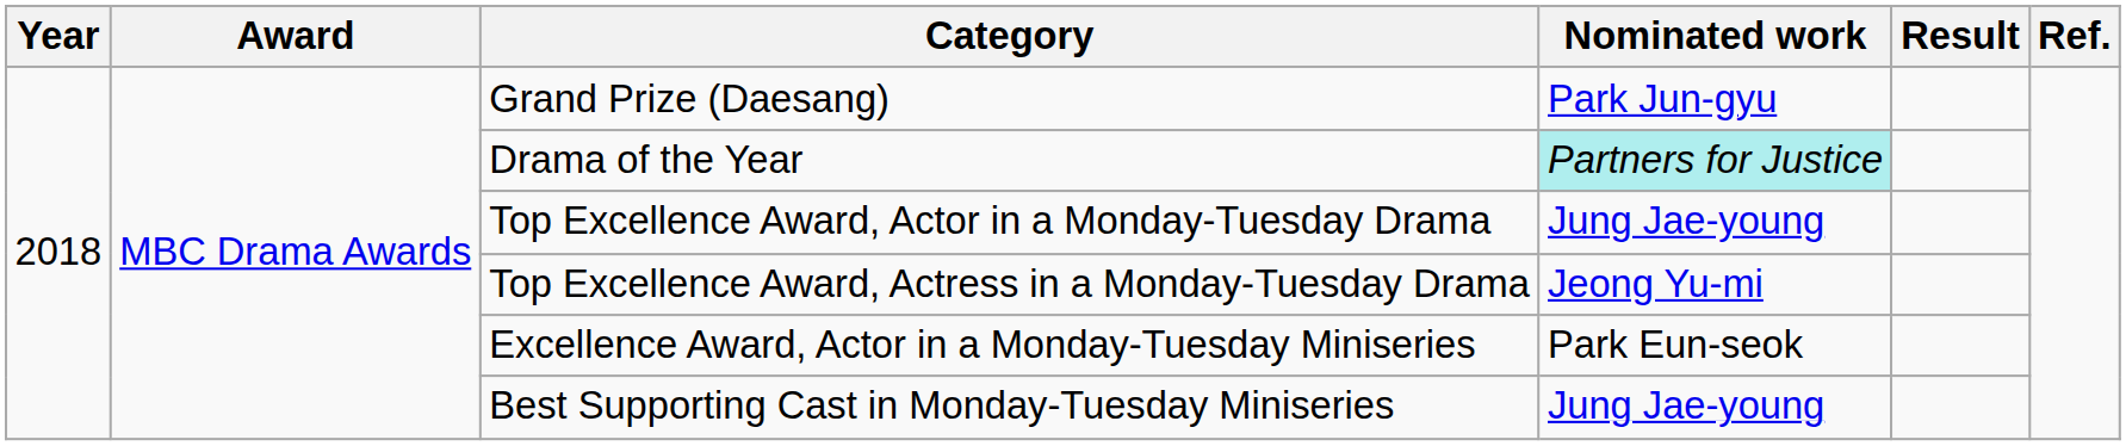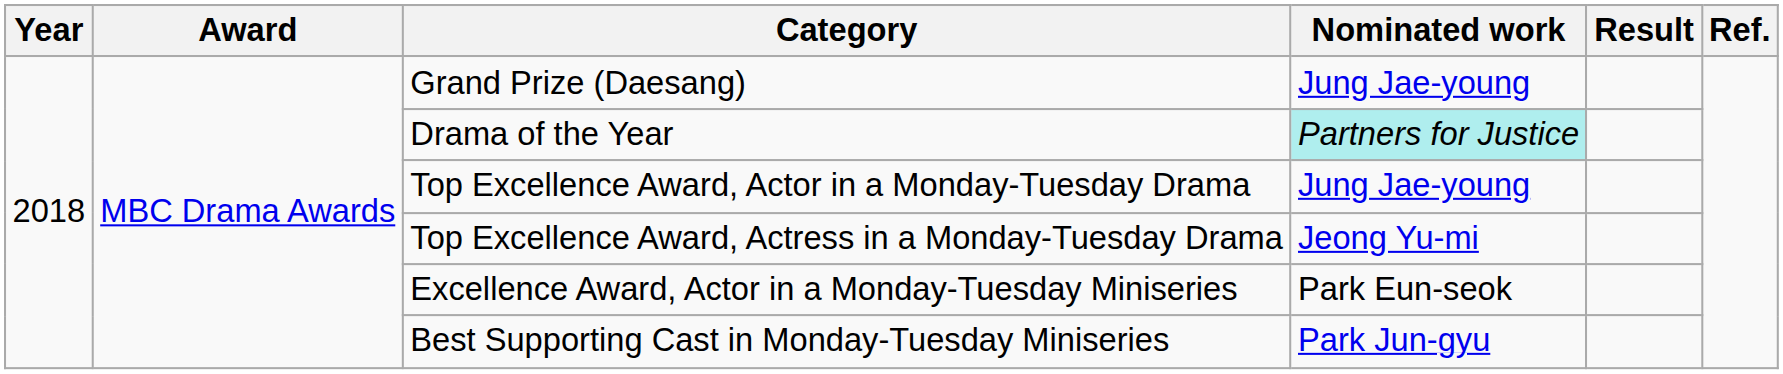 <table class="wikitable">
 <tr>
 <th>Year</th>
 <th>Award</th>
 <th>Category</th>
 <th>Nominated work</th>
 <th>Result</th>
 <th>Ref.</th>
 </tr>
 <tr>
 <td rowspan=6>2018</td>
 <td rowspan=6><a href='#'>MBC Drama Awards</a></td>
 <td>Grand Prize (Daesang)</td>
-<td><a href='#'>Park Jun-gyu</a></td>
+<td><a href='#'>Jung Jae-young</a></td>
 <td></td>
 <td rowspan=6></td>
 </tr>
 <tr>
 <td>Drama of the Year</td>
 <td style="background: paleturquoise;"><em>Partners for Justice</em></td>
 <td></td>
 </tr>
 <tr>
 <td>Top Excellence Award, Actor in a Monday-Tuesday Drama</td>
 <td><a href='#'>Jung Jae-young</a></td>
 <td></td>
 </tr>
 <tr>
 <td>Top Excellence Award, Actress in a Monday-Tuesday Drama</td>
 <td><a href='#'>Jeong Yu-mi</a></td>
 <td></td>
 </tr>
 <tr>
 <td>Excellence Award, Actor in a Monday-Tuesday Miniseries</td>
 <td>Park Eun-seok</td>
 <td></td>
 </tr>
 <tr>
 <td>Best Supporting Cast in Monday-Tuesday Miniseries</td>
-<td><a href='#'>Jung Jae-young</a></td>
+<td><a href='#'>Park Jun-gyu</a></td>
 <td></td>
 </tr>
 </table>
